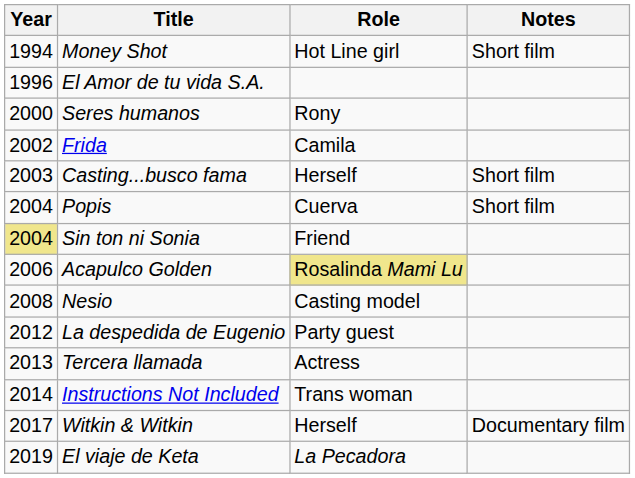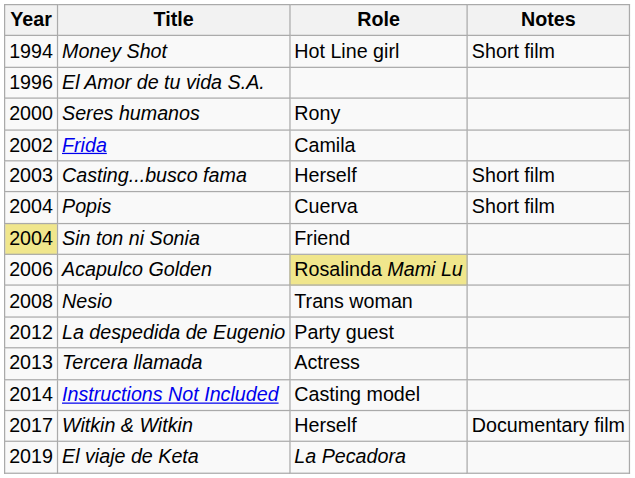 <table class="wikitable sortable plainrowheaders">
 <tr>
 <th scope="col">Year</th>
 <th scope="col">Title</th>
 <th scope="col">Role</th>
 <th scope="col" class="unsortable">Notes</th>
 </tr>
 <tr>
 <td>1994</td>
 <td><em>Money Shot</em></td>
 <td>Hot Line girl</td>
 <td>Short film</td>
 </tr>
 <tr>
 <td>1996</td>
 <td><em>El Amor de tu vida S.A.</em></td>
 <td></td>
 <td></td>
 </tr>
 <tr>
 <td>2000</td>
 <td><em>Seres humanos</em></td>
 <td>Rony</td>
 <td></td>
 </tr>
 <tr>
 <td>2002</td>
 <td><em><a href='#'>Frida</a></em></td>
 <td>Camila</td>
 <td></td>
 </tr>
 <tr>
 <td>2003</td>
 <td><em>Casting...busco fama</em></td>
 <td>Herself</td>
 <td>Short film</td>
 </tr>
 <tr>
 <td>2004</td>
 <td><em>Popis</em></td>
 <td>Cuerva</td>
 <td>Short film</td>
 </tr>
 <tr>
 <td style="background: khaki;">2004</td>
 <td><em>Sin ton ni Sonia</em></td>
 <td>Friend</td>
 <td></td>
 </tr>
 <tr>
 <td>2006</td>
 <td><em>Acapulco Golden</em></td>
 <td style="background: khaki;">Rosalinda <em>Mami Lu</em></td>
 <td></td>
 </tr>
 <tr>
 <td>2008</td>
 <td><em>Nesio</em></td>
-<td>Casting model</td>
+<td>Trans woman</td>
 <td></td>
 </tr>
 <tr>
 <td>2012</td>
 <td><em>La despedida de Eugenio</em></td>
 <td>Party guest</td>
 <td></td>
 </tr>
 <tr>
 <td>2013</td>
 <td><em>Tercera llamada</em></td>
 <td>Actress</td>
 <td></td>
 </tr>
 <tr>
 <td>2014</td>
 <td><em><a href='#'>Instructions Not Included</a></em></td>
-<td>Trans woman</td>
+<td>Casting model</td>
 <td></td>
 </tr>
 <tr>
 <td>2017</td>
 <td><em>Witkin & Witkin</em></td>
 <td>Herself</td>
 <td>Documentary film</td>
 </tr>
 <tr>
 <td>2019</td>
 <td><em>El viaje de Keta</em></td>
 <td><em>La Pecadora</em></td>
 <td></td>
 </tr>
 </table>
